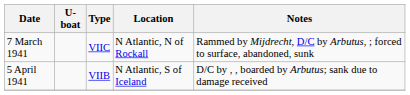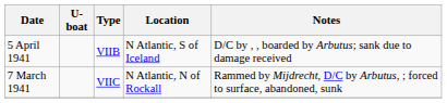 <table class="wikitable">
 <tr>
 <th>Date</th>
 <th>U-boat</th>
 <th>Type</th>
 <th>Location</th>
 <th>Notes</th>
 </tr>
 <tr>
+<td>5 April 1941</td>
+<td></td>
+<td><a href='#'>VIIB</a></td>
+<td>N Atlantic, S of <a href='#'>Iceland</a><br></td>
+<td>D/C by , , boarded by <em>Arbutus</em>; sank due to damage received</td>
+</tr>
+<tr>
 <td>7 March 1941</td>
 <td></td>
 <td><a href='#'>VIIC</a></td>
 <td>N Atlantic, N of <a href='#'>Rockall</a><br></td>
 <td>Rammed by <em>Mijdrecht</em>, <a href='#'>D/C</a> by <em>Arbutus</em>, ; forced to surface, abandoned, sunk</td>
 </tr>
 <tr>
-<td>5 April 1941</td>
-<td></td>
-<td><a href='#'>VIIB</a></td>
-<td>N Atlantic, S of <a href='#'>Iceland</a><br></td>
-<td>D/C by , , boarded by <em>Arbutus</em>; sank due to damage received</td>
-</tr>
-<tr>
 </tr>
 </table>
